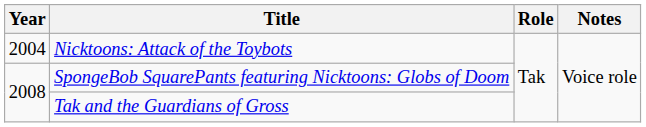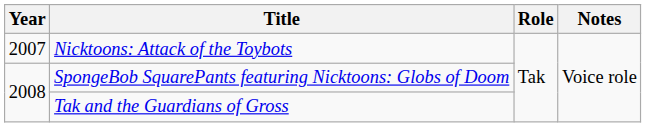 <table class="wikitable sortable">
 <tr>
 <th>Year</th>
 <th>Title</th>
 <th>Role</th>
 <th class="unsortable">Notes</th>
 </tr>
 <tr>
-<td>2004</td>
+<td>2007</td>
 <td><em><a href='#'>Nicktoons: Attack of the Toybots</a></em></td>
 <td rowspan="3">Tak</td>
 <td rowspan="3">Voice role</td>
 </tr>
 <tr>
 <td rowspan="2">2008</td>
 <td><em><a href='#'>SpongeBob SquarePants featuring Nicktoons: Globs of Doom</a></em></td>
 </tr>
 <tr>
 <td><em><a href='#'>Tak and the Guardians of Gross</a></em></td>
 </tr>
 </table>
